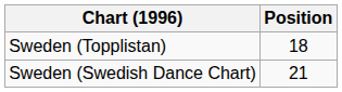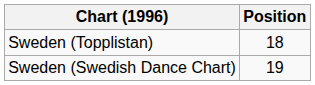 <table class="wikitable">
 <tr>
 <th>Chart (1996)</th>
 <th>Position</th>
 </tr>
 <tr>
 <td>Sweden (Topplistan)</td>
 <td align="center">18</td>
 </tr>
 <tr>
 <td>Sweden (Swedish Dance Chart)</td>
-<td align="center">21</td>
+<td align="center">19</td>
 </tr>
 </table>
